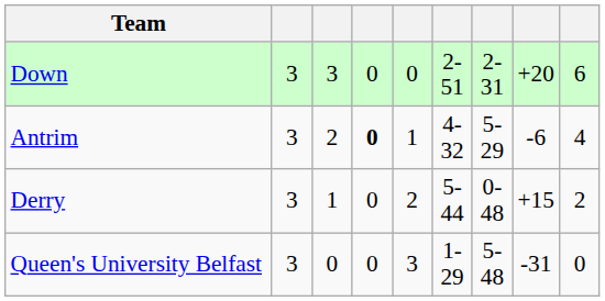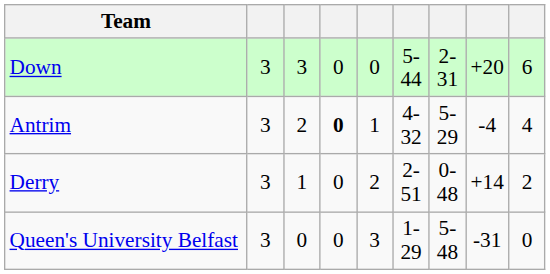 <table class="wikitable" style="text-align:center">
 <tr>
 <th width="175">Team</th>
 <th width="20"></th>
 <th width="20"></th>
 <th width="20"></th>
 <th width="20"></th>
 <th width="20"></th>
 <th width="20"></th>
 <th width="20"></th>
 <th width="20"></th>
 </tr>
 <tr bgcolor="#CCFFCC">
 <td align=left><a href='#'>Down</a></td>
 <td>3</td>
 <td>3</td>
 <td>0</td>
 <td>0</td>
-<td 0>2-51</td>
+<td 0>5-44</td>
 <td>2-31</td>
 <td>+20</td>
 <td>6</td>
 </tr>
 <tr>
 <td align=left><a href='#'>Antrim</a></td>
 <td>3</td>
 <td>2</td>
 <td><strong>0</strong></td>
 <td>1</td>
 <td 0>4-32</td>
 <td>5-29</td>
-<td>-6</td>
+<td>-4</td>
 <td>4</td>
 </tr>
 <tr>
 <td align=left><a href='#'>Derry</a></td>
 <td>3</td>
 <td>1</td>
 <td>0</td>
 <td>2</td>
-<td 0>5-44</td>
+<td 0>2-51</td>
 <td>0-48</td>
-<td>+15</td>
+<td>+14</td>
 <td>2</td>
 </tr>
 <tr>
 <td align=left><a href='#'>Queen's University Belfast</a></td>
 <td>3</td>
 <td>0</td>
 <td>0</td>
 <td>3</td>
 <td 0>1-29</td>
 <td>5-48</td>
 <td>-31</td>
 <td>0</td>
 </tr>
 </table>
